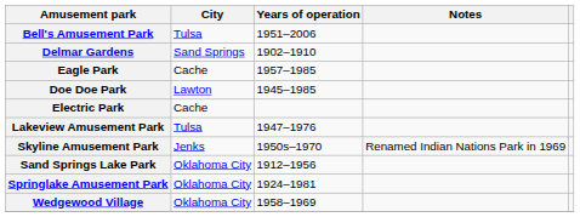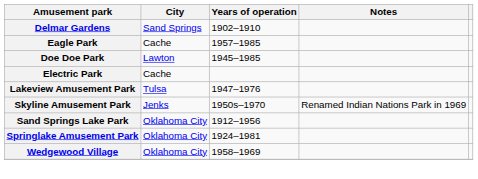 <table class="wikitable plainrowheaders sortable">
 <tr>
 <th scope="col">Amusement park</th>
 <th scope="col">City</th>
 <th scope="col">Years of operation</th>
 <th scope="col" class="unsortable">Notes</th>
 <th scope="col" class="unsortable"></th>
-</tr>
-<tr>
-<th scope="row"><a href='#'>Bell's Amusement Park</a></th>
-<td><a href='#'>Tulsa</a></td>
-<td>1951–2006</td>
-<td></td>
-<td style="text-align:center;"></td>
 </tr>
 <tr>
 <th scope="row"><a href='#'>Delmar Gardens</a></th>
 <td><a href='#'>Sand Springs</a></td>
 <td>1902–1910</td>
 <td></td>
 <td style="text-align:center;"></td>
 </tr>
 <tr>
 <th scope="row">Eagle Park</th>
 <td>Cache</td>
 <td>1957–1985</td>
 <td></td>
 <td style="text-align:center;"></td>
 </tr>
 <tr>
 <th scope="row">Doe Doe Park</th>
 <td><a href='#'>Lawton</a></td>
 <td>1945–1985</td>
 <td></td>
 <td style="text-align:center;"></td>
 </tr>
 <tr>
 <th scope="row">Electric Park</th>
 <td>Cache</td>
 <td></td>
 <td></td>
 <td style="text-align:center;"></td>
 </tr>
 <tr>
 <th scope="row">Lakeview Amusement Park</th>
 <td><a href='#'>Tulsa</a></td>
 <td>1947–1976</td>
 <td></td>
 <td style="text-align:center;"></td>
 </tr>
 <tr>
 <th scope="row">Skyline Amusement Park</th>
 <td><a href='#'>Jenks</a></td>
 <td>1950s–1970</td>
 <td>Renamed Indian Nations Park in 1969</td>
 <td style="text-align:center;"></td>
 </tr>
 <tr>
 <th scope="row">Sand Springs Lake Park</th>
 <td><a href='#'>Oklahoma City</a></td>
 <td>1912–1956</td>
 <td></td>
 <td style="text-align:center;"></td>
 </tr>
 <tr>
 <th scope="row"><a href='#'>Springlake Amusement Park</a></th>
 <td><a href='#'>Oklahoma City</a></td>
 <td>1924–1981</td>
 <td></td>
 <td style="text-align:center;"></td>
 </tr>
 <tr>
 <th scope="row"><a href='#'>Wedgewood Village</a></th>
 <td><a href='#'>Oklahoma City</a></td>
 <td>1958–1969</td>
 <td></td>
 <td style="text-align:center;"></td>
 </tr>
 <tr>
 </tr>
 </table>
